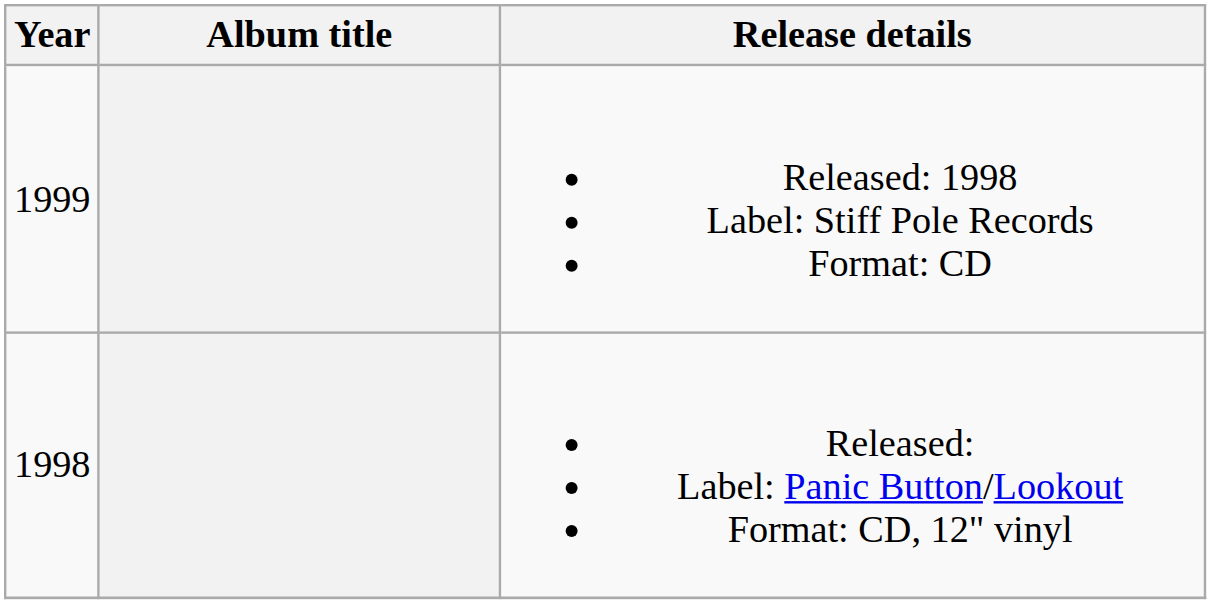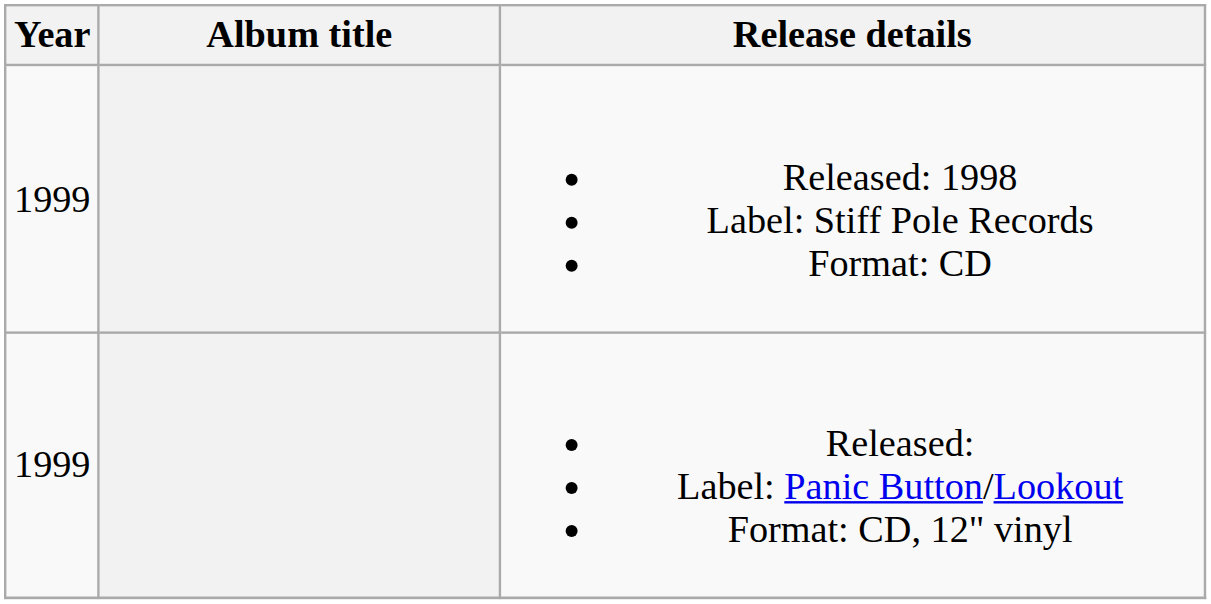 <table class="wikitable plainrowheaders" style="text-align:center;">
 <tr>
 <th>Year</th>
 <th scope="col" rowspan="1" style="width:10em;">Album title</th>
 <th scope="col" rowspan="1" style="width:18em;">Release details</th>
 </tr>
 <tr>
 <td>1999</td>
 <th></th>
 <td><br><ul><li>Released: 1998</li><li>Label: Stiff Pole Records</li><li>Format: CD</li></ul></td>
 </tr>
 <tr>
-<td>1998</td>
+<td>1999</td>
 <th></th>
 <td><br><ul><li>Released:</li><li>Label: <a href='#'>Panic Button</a>/<a href='#'>Lookout</a></li><li>Format: CD, 12" vinyl</li></ul></td>
 </tr>
 <tr>
 </tr>
 </table>
